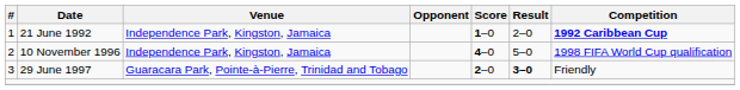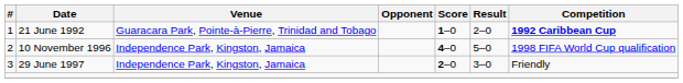 <table class="wikitable" style="font-size:95%;">
 <tr>
 <th>#</th>
 <th>Date</th>
 <th>Venue</th>
 <th>Opponent</th>
 <th>Score</th>
 <th>Result</th>
 <th>Competition</th>
 </tr>
 <tr>
 <td>1</td>
 <td>21 June 1992</td>
-<td><a href='#'>Independence Park</a>, <a href='#'>Kingston</a>, <a href='#'>Jamaica</a></td>
+<td><a href='#'>Guaracara Park</a>, <a href='#'>Pointe-à-Pierre</a>, <a href='#'>Trinidad and Tobago</a></td>
 <td></td>
 <td><strong>1</strong>–0</td>
 <td>2–0</td>
 <td><strong><a href='#'>1992 Caribbean Cup</a></strong></td>
 </tr>
 <tr>
 <td>2</td>
 <td>10 November 1996</td>
 <td><a href='#'>Independence Park</a>, <a href='#'>Kingston</a>, <a href='#'>Jamaica</a></td>
 <td></td>
 <td><strong>4</strong>–0</td>
 <td>5–0</td>
 <td><a href='#'>1998 FIFA World Cup qualification</a></td>
 </tr>
 <tr>
 <td>3</td>
 <td>29 June 1997</td>
-<td><a href='#'>Guaracara Park</a>, <a href='#'>Pointe-à-Pierre</a>, <a href='#'>Trinidad and Tobago</a></td>
+<td><a href='#'>Independence Park</a>, <a href='#'>Kingston</a>, <a href='#'>Jamaica</a></td>
 <td></td>
 <td><strong>2</strong>–0</td>
-<td><strong>3–0</strong></td>
+<td>3–0</td>
 <td>Friendly</td>
 </tr>
 <tr>
 <td colspan=12></td>
 </tr>
 <tr>
 </tr>
 </table>
